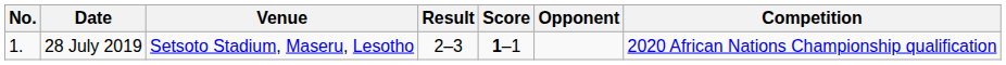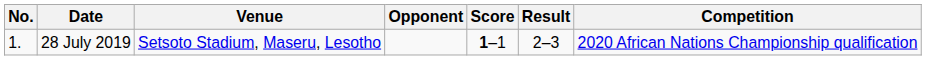 <table class="wikitable" style="font-size:100%;">
 <tr>
 <th>No.</th>
 <th>Date</th>
 <th>Venue</th>
+<th>Opponent</th>
+<th>Score</th>
 <th>Result</th>
-<th>Score</th>
-<th>Opponent</th>
 <th>Competition</th>
 </tr>
 <tr>
 <td>1.</td>
 <td>28 July 2019</td>
 <td><a href='#'>Setsoto Stadium</a>, <a href='#'>Maseru</a>, <a href='#'>Lesotho</a></td>
+<td></td>
+<td align=center><strong>1</strong>–1</td>
 <td align=center>2–3</td>
-<td align=center><strong>1</strong>–1</td>
-<td></td>
 <td><a href='#'>2020 African Nations Championship qualification</a></td>
 </tr>
 </table>
